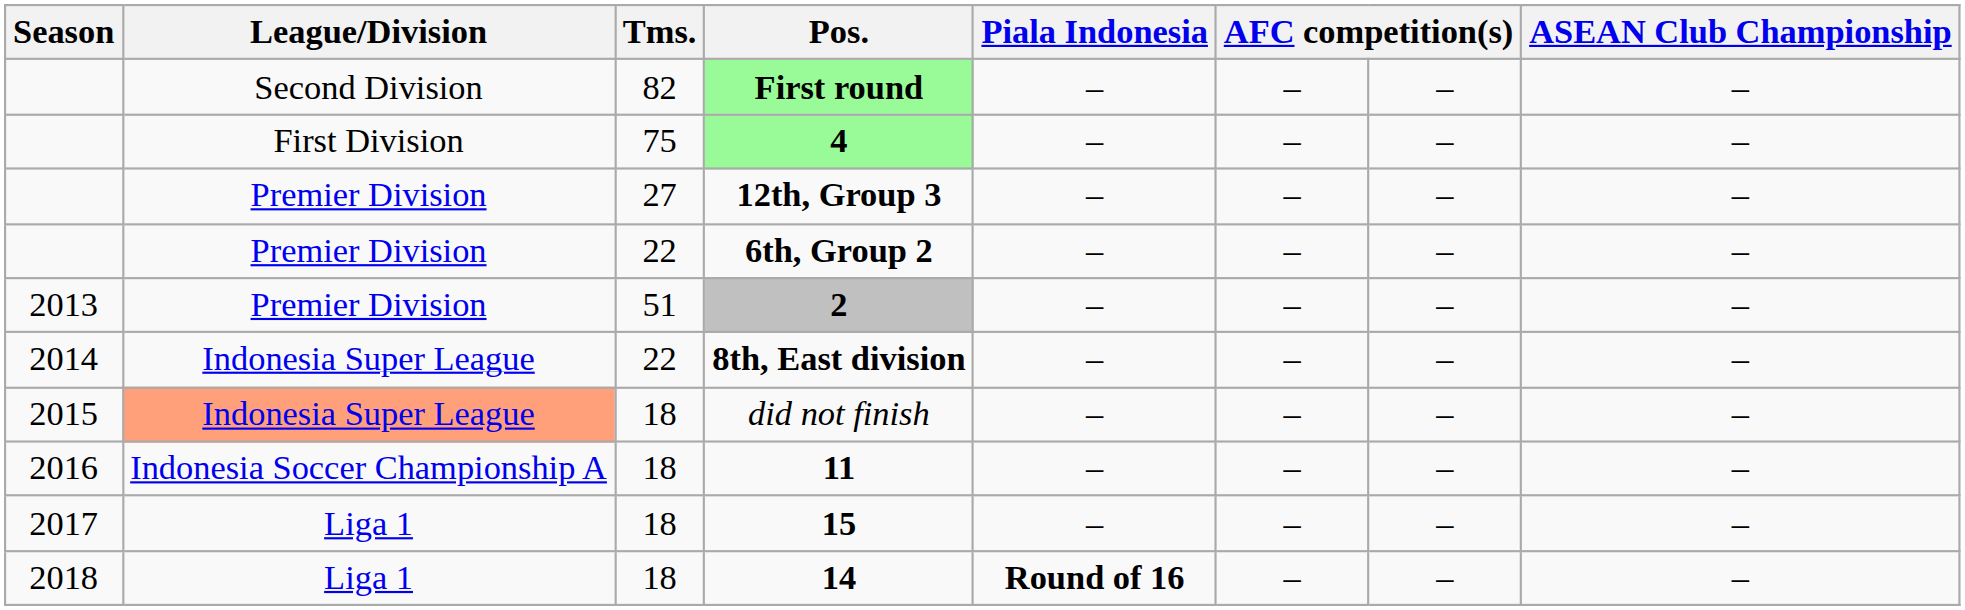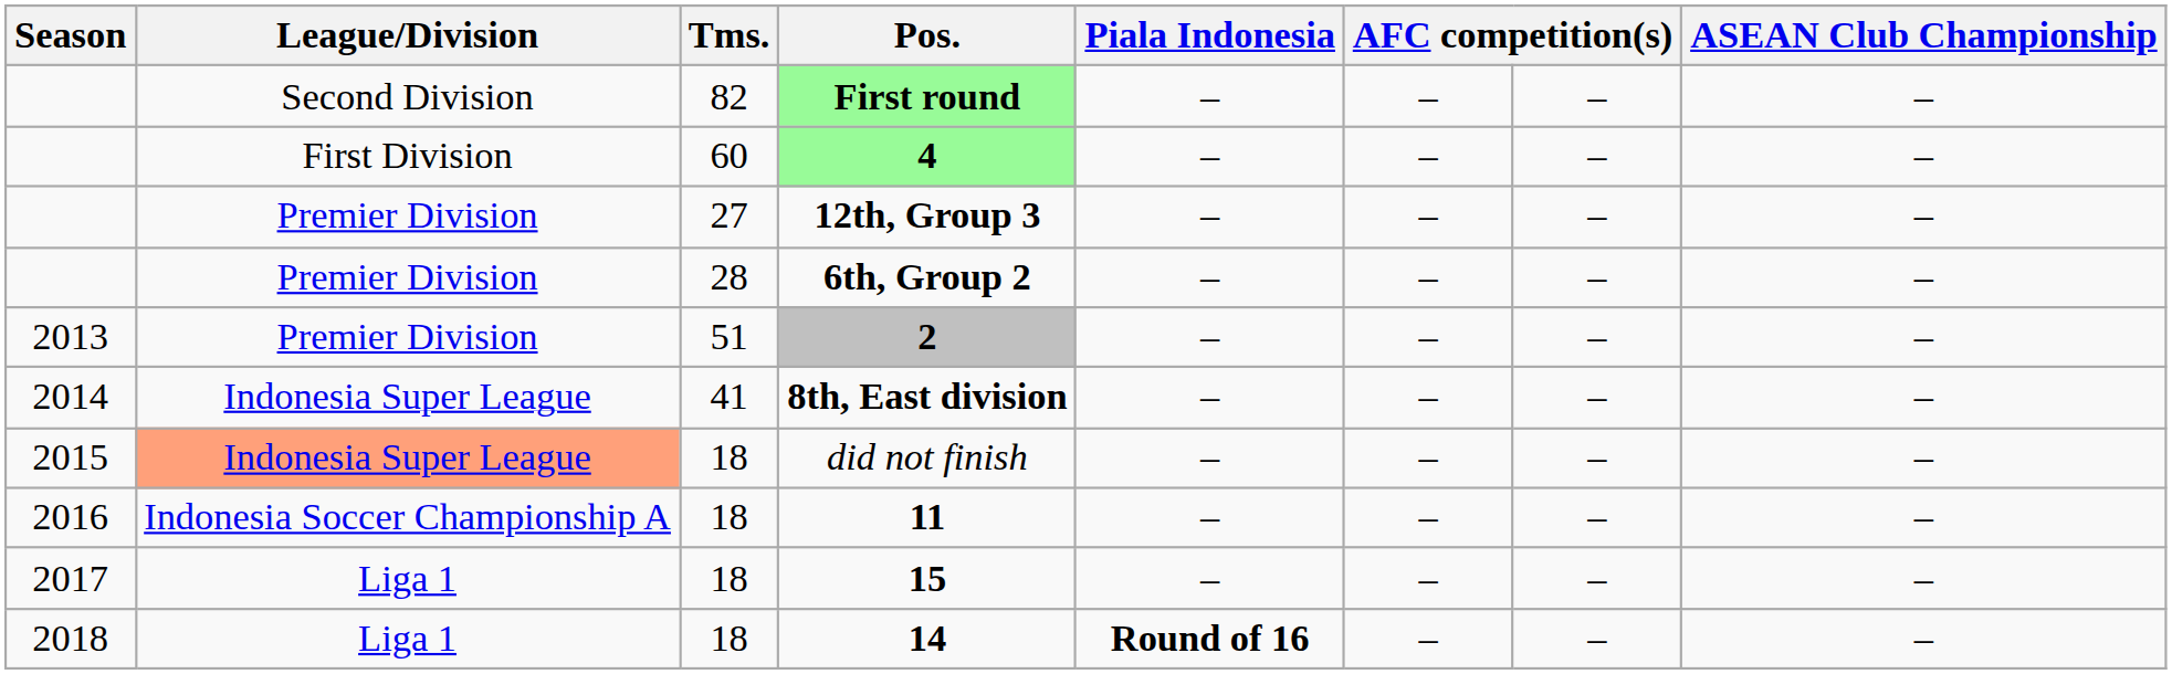 <table class="wikitable" style="text-align:center">
 <tr style="background:#efefef;">
 <th>Season</th>
 <th>League/Division</th>
 <th>Tms.</th>
 <th>Pos.</th>
 <th><a href='#'>Piala Indonesia</a></th>
 <th colspan=2><a href='#'>AFC</a> competition(s)</th>
 <th colspan=2><a href='#'>ASEAN Club Championship</a></th>
 </tr>
 <tr>
 <td></td>
 <td>Second Division</td>
 <td>82</td>
 <td style="background: palegreen;"><strong>First round</strong></td>
 <td>–</td>
 <td>–</td>
 <td>–</td>
 <td>–</td>
 </tr>
 <tr>
 <td></td>
 <td>First Division</td>
-<td>75</td>
+<td>60</td>
 <td style="background: palegreen;"><strong>4</strong></td>
 <td>–</td>
 <td>–</td>
 <td>–</td>
 <td>–</td>
 </tr>
 <tr>
 <td></td>
 <td><a href='#'>Premier Division</a></td>
 <td>27</td>
 <td><strong>12th, Group 3</strong></td>
 <td>–</td>
 <td>–</td>
 <td>–</td>
 <td>–</td>
 </tr>
 <tr>
 <td></td>
 <td><a href='#'>Premier Division</a></td>
-<td>22</td>
+<td>28</td>
 <td><strong>6th, Group 2</strong></td>
 <td>–</td>
 <td>–</td>
 <td>–</td>
 <td>–</td>
 </tr>
 <tr>
 <td>2013</td>
 <td><a href='#'>Premier Division</a></td>
 <td>51</td>
 <td style="background: silver;"><strong>2</strong></td>
 <td>–</td>
 <td>–</td>
 <td>–</td>
 <td>–</td>
 </tr>
 <tr>
 <td>2014</td>
 <td><a href='#'>Indonesia Super League</a></td>
-<td>22</td>
+<td>41</td>
 <td><strong>8th, East division</strong></td>
 <td>–</td>
 <td>–</td>
 <td>–</td>
 <td>–</td>
 </tr>
 <tr>
 <td>2015</td>
 <td style="background: lightsalmon;"><a href='#'>Indonesia Super League</a></td>
 <td>18</td>
 <td><em>did not finish</em></td>
 <td>–</td>
 <td>–</td>
 <td>–</td>
 <td>–</td>
 </tr>
 <tr>
 <td>2016</td>
 <td><a href='#'>Indonesia Soccer Championship A</a></td>
 <td>18</td>
 <td><strong>11</strong></td>
 <td>–</td>
 <td>–</td>
 <td>–</td>
 <td>–</td>
 </tr>
 <tr>
 <td>2017</td>
 <td><a href='#'>Liga 1</a></td>
 <td>18</td>
 <td><strong>15</strong></td>
 <td>–</td>
 <td>–</td>
 <td>–</td>
 <td>–</td>
 </tr>
 <tr>
 <td>2018</td>
 <td><a href='#'>Liga 1</a></td>
 <td>18</td>
 <td><strong>14</strong></td>
 <td><strong>Round of 16</strong></td>
 <td>–</td>
 <td>–</td>
 <td>–</td>
 </tr>
 </table>
